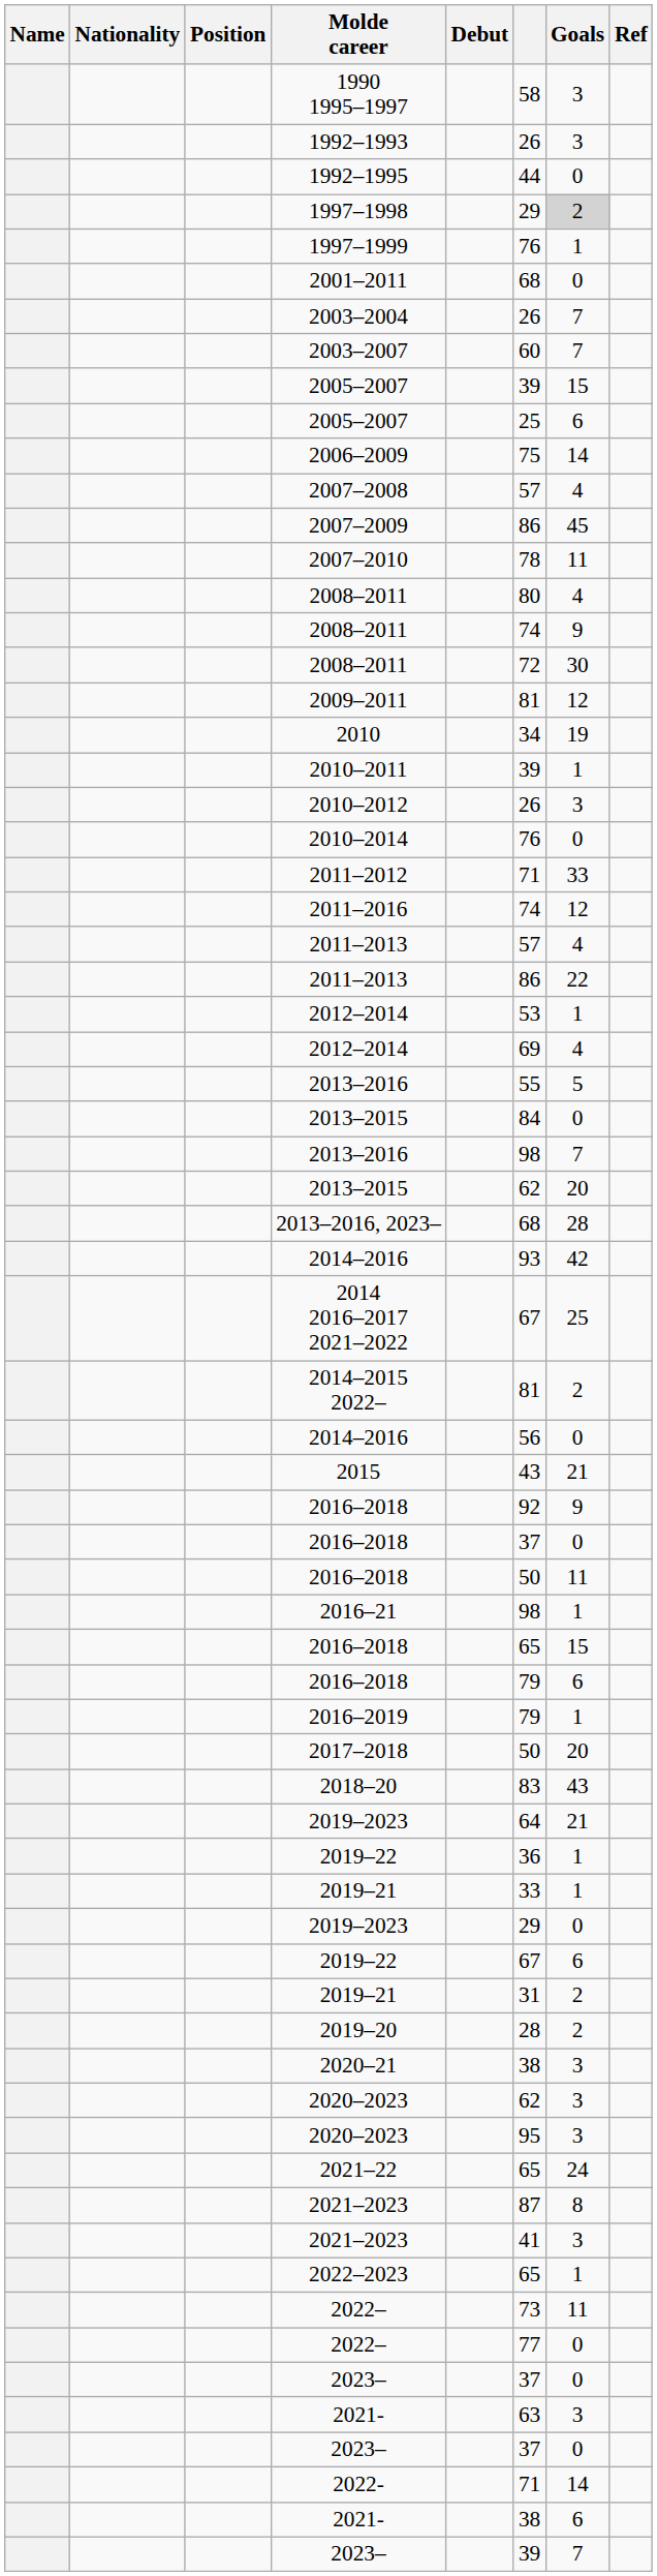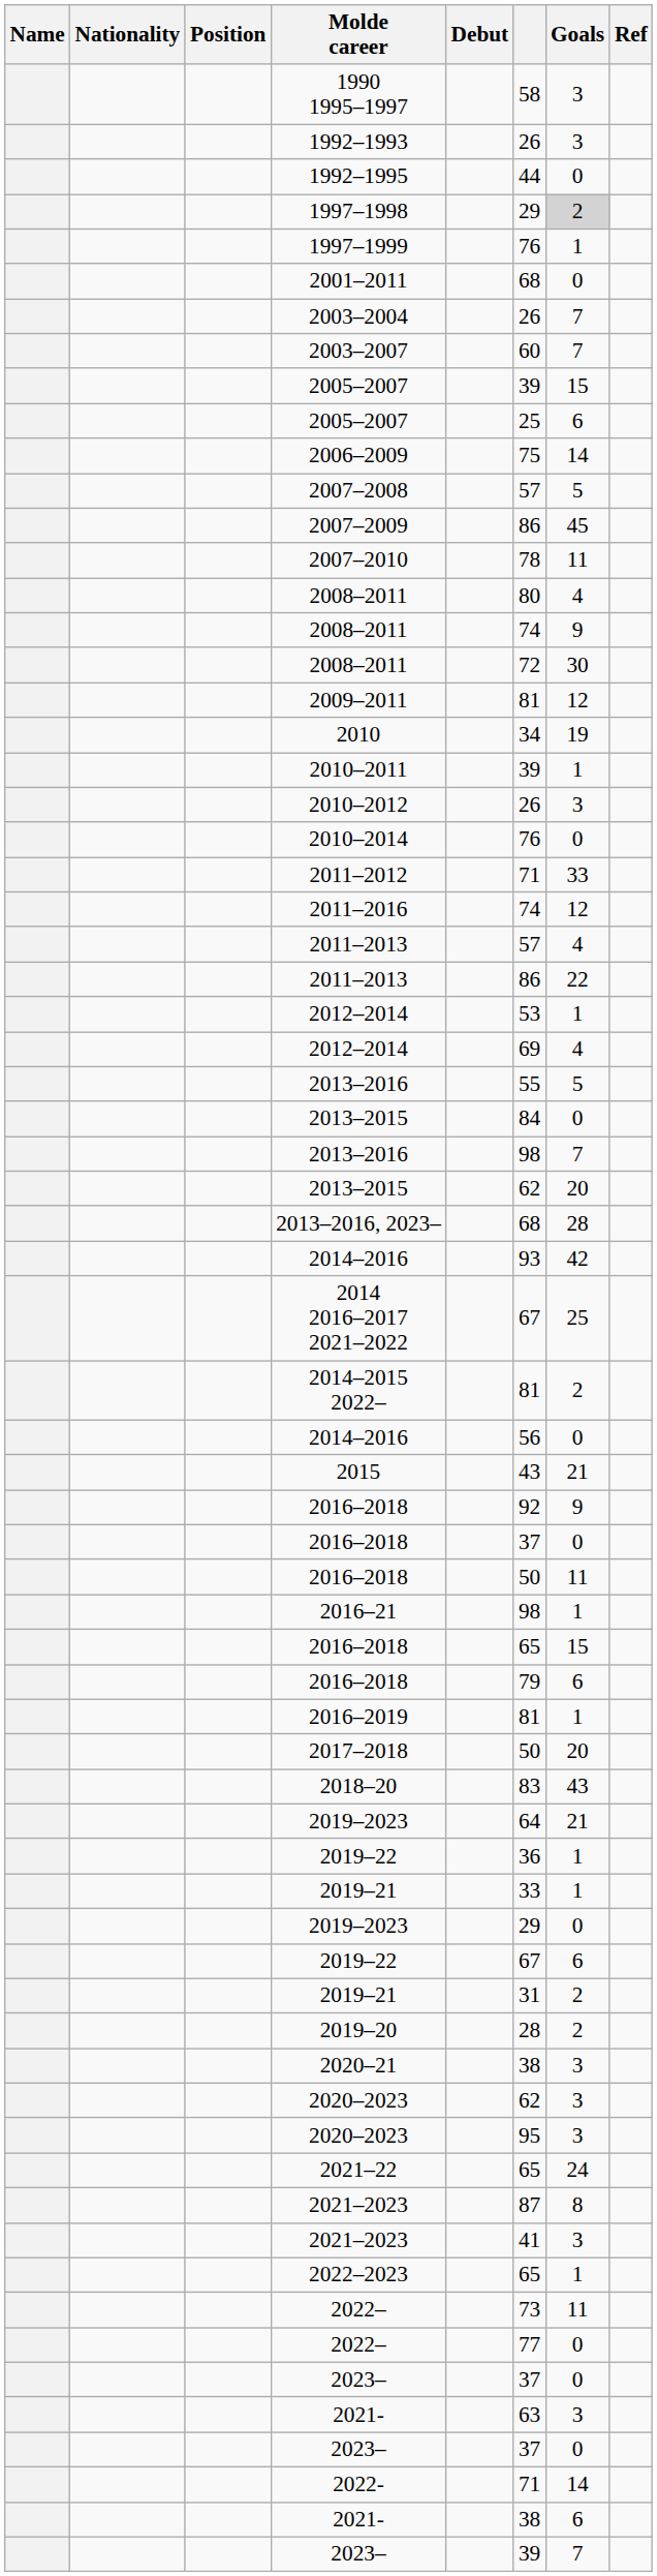 <table class="wikitable plainrowheaders sortable" style="text-align:center">
 <tr>
 <th scope="col">Name</th>
 <th scope="col">Nationality</th>
 <th scope="col">Position</th>
 <th scope="col">Molde<br>career</th>
 <th scope="col">Debut</th>
 <th scope="col"></th>
 <th scope="col">Goals</th>
 <th scope="col" class="unsortable">Ref</th>
 </tr>
 <tr>
 <th scope="row" align="left"></th>
 <td></td>
 <td></td>
 <td>1990<br>1995–1997</td>
 <td></td>
 <td>58</td>
 <td>3</td>
 <td></td>
 </tr>
 <tr>
 <th scope="row" align="left"></th>
 <td></td>
 <td></td>
 <td>1992–1993</td>
 <td></td>
 <td>26</td>
 <td>3</td>
 <td></td>
 </tr>
 <tr>
 <th scope="row" align="left"></th>
 <td></td>
 <td></td>
 <td>1992–1995</td>
 <td></td>
 <td>44</td>
 <td>0</td>
 <td></td>
 </tr>
 <tr>
 <th scope="row" align="left"></th>
 <td></td>
 <td></td>
 <td>1997–1998</td>
 <td></td>
 <td>29</td>
 <td style="background: lightgrey;">2</td>
 <td></td>
 </tr>
 <tr>
 <th scope="row" align="left"></th>
 <td></td>
 <td></td>
 <td>1997–1999</td>
 <td></td>
 <td>76</td>
 <td>1</td>
 <td></td>
 </tr>
 <tr>
 <th scope="row" align="left"></th>
 <td></td>
 <td></td>
 <td>2001–2011</td>
 <td></td>
 <td>68</td>
 <td>0</td>
 <td></td>
 </tr>
 <tr>
 <th scope="row" align="left"></th>
 <td></td>
 <td></td>
 <td>2003–2004</td>
 <td></td>
 <td>26</td>
 <td>7</td>
 <td></td>
 </tr>
 <tr>
 <th scope="row" align="left"></th>
 <td></td>
 <td></td>
 <td>2003–2007</td>
 <td></td>
 <td>60</td>
 <td>7</td>
 <td></td>
 </tr>
 <tr>
 <th scope="row" align="left"></th>
 <td></td>
 <td></td>
 <td>2005–2007</td>
 <td></td>
 <td>39</td>
 <td>15</td>
 <td></td>
 </tr>
 <tr>
 <th scope="row" align="left"></th>
 <td></td>
 <td></td>
 <td>2005–2007</td>
 <td></td>
 <td>25</td>
 <td>6</td>
 <td></td>
 </tr>
 <tr>
 <th scope="row" align="left"></th>
 <td></td>
 <td></td>
 <td>2006–2009</td>
 <td></td>
 <td>75</td>
 <td>14</td>
 <td></td>
 </tr>
 <tr>
 <th scope="row" align="left"></th>
 <td></td>
 <td></td>
 <td>2007–2008</td>
 <td></td>
 <td>57</td>
-<td>4</td>
+<td>5</td>
 <td></td>
 </tr>
 <tr>
 <th scope="row" align="left"></th>
 <td></td>
 <td></td>
 <td>2007–2009</td>
 <td></td>
 <td>86</td>
 <td>45</td>
 <td></td>
 </tr>
 <tr>
 <th scope="row" align="left"></th>
 <td></td>
 <td></td>
 <td>2007–2010</td>
 <td></td>
 <td>78</td>
 <td>11</td>
 <td></td>
 </tr>
 <tr>
 <th scope="row" align="left"></th>
 <td></td>
 <td></td>
 <td>2008–2011</td>
 <td></td>
 <td>80</td>
 <td>4</td>
 <td></td>
 </tr>
 <tr>
 <th scope="row" align="left"></th>
 <td></td>
 <td></td>
 <td>2008–2011</td>
 <td></td>
 <td>74</td>
 <td>9</td>
 <td></td>
 </tr>
 <tr>
 <th scope="row" align="left"></th>
 <td></td>
 <td></td>
 <td>2008–2011</td>
 <td></td>
 <td>72</td>
 <td>30</td>
 <td></td>
 </tr>
 <tr>
 <th scope="row" align="left"></th>
 <td></td>
 <td></td>
 <td>2009–2011</td>
 <td></td>
 <td>81</td>
 <td>12</td>
 <td></td>
 </tr>
 <tr>
 <th scope="row" align="left"></th>
 <td></td>
 <td></td>
 <td>2010</td>
 <td></td>
 <td>34</td>
 <td>19</td>
 <td></td>
 </tr>
 <tr>
 <th scope="row" align="left"></th>
 <td></td>
 <td></td>
 <td>2010–2011</td>
 <td></td>
 <td>39</td>
 <td>1</td>
 <td></td>
 </tr>
 <tr>
 <th scope="row" align="left"></th>
 <td></td>
 <td></td>
 <td>2010–2012</td>
 <td></td>
 <td>26</td>
 <td>3</td>
 <td></td>
 </tr>
 <tr>
 <th scope="row" align="left"></th>
 <td></td>
 <td></td>
 <td>2010–2014</td>
 <td></td>
 <td>76</td>
 <td>0</td>
 <td></td>
 </tr>
 <tr>
 <th scope="row" align="left"></th>
 <td></td>
 <td></td>
 <td>2011–2012</td>
 <td></td>
 <td>71</td>
 <td>33</td>
 <td></td>
 </tr>
 <tr>
 <th scope="row" align="left"></th>
 <td></td>
 <td></td>
 <td>2011–2016</td>
 <td></td>
 <td>74</td>
 <td>12</td>
 <td></td>
 </tr>
 <tr>
 <th scope="row" align="left"></th>
 <td></td>
 <td></td>
 <td>2011–2013</td>
 <td></td>
 <td>57</td>
 <td>4</td>
 <td></td>
 </tr>
 <tr>
 <th scope="row" align="left"></th>
 <td></td>
 <td></td>
 <td>2011–2013</td>
 <td></td>
 <td>86</td>
 <td>22</td>
 <td></td>
 </tr>
 <tr>
 <th scope="row" align="left"></th>
 <td></td>
 <td></td>
 <td>2012–2014</td>
 <td></td>
 <td>53</td>
 <td>1</td>
 <td></td>
 </tr>
 <tr>
 <th scope="row" align="left"></th>
 <td></td>
 <td></td>
 <td>2012–2014</td>
 <td></td>
 <td>69</td>
 <td>4</td>
 <td></td>
 </tr>
 <tr>
 <th scope="row" align="left"></th>
 <td></td>
 <td></td>
 <td>2013–2016</td>
 <td></td>
 <td>55</td>
 <td>5</td>
 <td></td>
 </tr>
 <tr>
 <th scope="row" align="left"></th>
 <td></td>
 <td></td>
 <td>2013–2015</td>
 <td></td>
 <td>84</td>
 <td>0</td>
 <td></td>
 </tr>
 <tr>
 <th scope="row" align="left"></th>
 <td></td>
 <td></td>
 <td>2013–2016</td>
 <td></td>
 <td>98</td>
 <td>7</td>
 <td></td>
 </tr>
 <tr>
 <th scope="row" align="left"></th>
 <td></td>
 <td></td>
 <td>2013–2015</td>
 <td></td>
 <td>62</td>
 <td>20</td>
 <td></td>
 </tr>
 <tr>
 <th scope="row" align="left"></th>
 <td></td>
 <td></td>
 <td>2013–2016, 2023–</td>
 <td></td>
 <td>68</td>
 <td>28</td>
 <td></td>
 </tr>
 <tr>
 <th scope="row" align="left"></th>
 <td></td>
 <td></td>
 <td>2014–2016</td>
 <td></td>
 <td>93</td>
 <td>42</td>
 <td></td>
 </tr>
 <tr>
 <th scope="row" align="left"></th>
 <td></td>
 <td></td>
 <td>2014<br>2016–2017<br>2021–2022</td>
 <td></td>
 <td>67</td>
 <td>25</td>
 <td></td>
 </tr>
 <tr>
 <th scope="row" align="left"></th>
 <td></td>
 <td></td>
 <td>2014–2015<br>2022–</td>
 <td></td>
 <td>81</td>
 <td>2</td>
 <td></td>
 </tr>
 <tr>
 <th scope="row" align="left"></th>
 <td></td>
 <td></td>
 <td>2014–2016</td>
 <td></td>
 <td>56</td>
 <td>0</td>
 <td></td>
 </tr>
 <tr>
 <th scope="row" align="left"></th>
 <td></td>
 <td></td>
 <td>2015</td>
 <td></td>
 <td>43</td>
 <td>21</td>
 <td></td>
 </tr>
 <tr>
 <th scope="row" align="left"></th>
 <td></td>
 <td></td>
 <td>2016–2018</td>
 <td></td>
 <td>92</td>
 <td>9</td>
 <td></td>
 </tr>
 <tr>
 <th scope="row" align="left"></th>
 <td></td>
 <td></td>
 <td>2016–2018</td>
 <td></td>
 <td>37</td>
 <td>0</td>
 <td></td>
 </tr>
 <tr>
 <th scope="row" align="left"></th>
 <td></td>
 <td></td>
 <td>2016–2018</td>
 <td></td>
 <td>50</td>
 <td>11</td>
 <td></td>
 </tr>
 <tr>
 <th scope="row" align="left"></th>
 <td></td>
 <td></td>
 <td>2016–21</td>
 <td></td>
 <td>98</td>
 <td>1</td>
 <td></td>
 </tr>
 <tr>
 <th scope="row" align="left"></th>
 <td></td>
 <td></td>
 <td>2016–2018</td>
 <td></td>
 <td>65</td>
 <td>15</td>
 <td></td>
 </tr>
 <tr>
 <th scope="row" align="left"></th>
 <td></td>
 <td></td>
 <td>2016–2018</td>
 <td></td>
 <td>79</td>
 <td>6</td>
 <td></td>
 </tr>
 <tr>
 <th scope="row" align="left"></th>
 <td></td>
 <td></td>
 <td>2016–2019</td>
 <td></td>
-<td>79</td>
+<td>81</td>
 <td>1</td>
 <td></td>
 </tr>
 <tr>
 <th scope="row" align="left"></th>
 <td></td>
 <td></td>
 <td>2017–2018</td>
 <td></td>
 <td>50</td>
 <td>20</td>
 <td></td>
 </tr>
 <tr>
 <th scope="row" align="left"></th>
 <td></td>
 <td></td>
 <td>2018–20</td>
 <td></td>
 <td>83</td>
 <td>43</td>
 <td></td>
 </tr>
 <tr>
 <th scope="row" align="left"></th>
 <td></td>
 <td></td>
 <td>2019–2023</td>
 <td></td>
 <td>64</td>
 <td>21</td>
 <td></td>
 </tr>
 <tr>
 <th scope="row" align="left"></th>
 <td></td>
 <td></td>
 <td>2019–22</td>
 <td></td>
 <td>36</td>
 <td>1</td>
 <td></td>
 </tr>
 <tr>
 <th scope="row" align="left"></th>
 <td></td>
 <td></td>
 <td>2019–21</td>
 <td></td>
 <td>33</td>
 <td>1</td>
 <td></td>
 </tr>
 <tr>
 <th scope="row" align="left"></th>
 <td></td>
 <td></td>
 <td>2019–2023</td>
 <td></td>
 <td>29</td>
 <td>0</td>
 <td></td>
 </tr>
 <tr>
 <th scope="row" align="left"></th>
 <td></td>
 <td></td>
 <td>2019–22</td>
 <td></td>
 <td>67</td>
 <td>6</td>
 <td></td>
 </tr>
 <tr>
 <th scope="row" align="left"></th>
 <td></td>
 <td></td>
 <td>2019–21</td>
 <td></td>
 <td>31</td>
 <td>2</td>
 <td></td>
 </tr>
 <tr>
 <th scope="row" align="left"></th>
 <td></td>
 <td></td>
 <td>2019–20</td>
 <td></td>
 <td>28</td>
 <td>2</td>
 <td></td>
 </tr>
 <tr>
 <th scope="row" align="left"></th>
 <td></td>
 <td></td>
 <td>2020–21</td>
 <td></td>
 <td>38</td>
 <td>3</td>
 <td></td>
 </tr>
 <tr>
 <th scope="row" align="left"></th>
 <td></td>
 <td></td>
 <td>2020–2023</td>
 <td></td>
 <td>62</td>
 <td>3</td>
 <td></td>
 </tr>
 <tr>
 <th scope="row" align="left"></th>
 <td></td>
 <td></td>
 <td>2020–2023</td>
 <td></td>
 <td>95</td>
 <td>3</td>
 <td></td>
 </tr>
 <tr>
 <th scope="row" align="left"></th>
 <td></td>
 <td></td>
 <td>2021–22</td>
 <td></td>
 <td>65</td>
 <td>24</td>
 <td></td>
 </tr>
 <tr>
 <th scope="row" align="left"></th>
 <td></td>
 <td></td>
 <td>2021–2023</td>
 <td></td>
 <td>87</td>
 <td>8</td>
 <td></td>
 </tr>
 <tr>
 <th scope="row" align="left"></th>
 <td></td>
 <td></td>
 <td>2021–2023</td>
 <td></td>
 <td>41</td>
 <td>3</td>
 <td></td>
 </tr>
 <tr>
 <th scope="row" align="left"></th>
 <td></td>
 <td></td>
 <td>2022–2023</td>
 <td></td>
 <td>65</td>
 <td>1</td>
 <td></td>
 </tr>
 <tr>
 <th scope="row" align="left"></th>
 <td></td>
 <td></td>
 <td>2022–</td>
 <td></td>
 <td>73</td>
 <td>11</td>
 <td></td>
 </tr>
 <tr>
 <th scope="row" align="left"></th>
 <td></td>
 <td></td>
 <td>2022–</td>
 <td></td>
 <td>77</td>
 <td>0</td>
 <td></td>
 </tr>
 <tr>
 <th scope="row" align="left"></th>
 <td></td>
 <td></td>
 <td>2023–</td>
 <td></td>
 <td>37</td>
 <td>0</td>
 <td></td>
 </tr>
 <tr>
 <th scope="row" align="left"></th>
 <td></td>
 <td></td>
 <td>2021-</td>
 <td></td>
 <td>63</td>
 <td>3</td>
 <td></td>
 </tr>
 <tr>
 <th scope="row" align="left"></th>
 <td></td>
 <td></td>
 <td>2023–</td>
 <td></td>
 <td>37</td>
 <td>0</td>
 <td></td>
 </tr>
 <tr>
 <th scope="row" align="left"></th>
 <td></td>
 <td></td>
 <td>2022-</td>
 <td></td>
 <td>71</td>
 <td>14</td>
 <td></td>
 </tr>
 <tr>
 <th scope="row" align="left"></th>
 <td></td>
 <td></td>
 <td>2021-</td>
 <td></td>
 <td>38</td>
 <td>6</td>
 <td></td>
 </tr>
 <tr>
 <th scope="row" align="left"></th>
 <td></td>
 <td></td>
 <td>2023–</td>
 <td></td>
 <td>39</td>
 <td>7</td>
 <td></td>
 </tr>
 </table>
